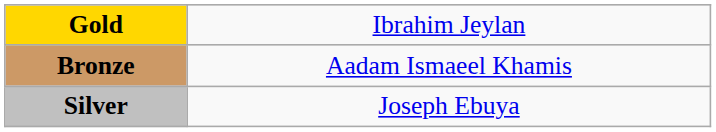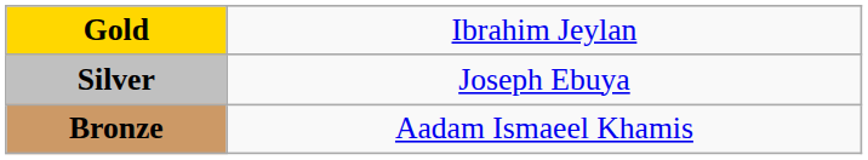 <table class="wikitable" style="text-align:center; " width="35%">
 <tr>
 <td bgcolor="gold"><strong>Gold</strong></td>
 <td><a href='#'>Ibrahim Jeylan</a><br>  <small><em></em></small></td>
 </tr>
 <tr>
+<td bgcolor="silver"><strong>Silver</strong></td>
+<td><a href='#'>Joseph Ebuya</a><br>  <small><em></em></small></td>
+</tr>
+<tr>
 <td bgcolor="CC9966"><strong>Bronze</strong></td>
 <td><a href='#'>Aadam Ismaeel Khamis</a><br>  <small><em></em></small></td>
 </tr>
-<tr>
-<td bgcolor="silver"><strong>Silver</strong></td>
-<td><a href='#'>Joseph Ebuya</a><br>  <small><em></em></small></td>
-</tr>
 </table>
